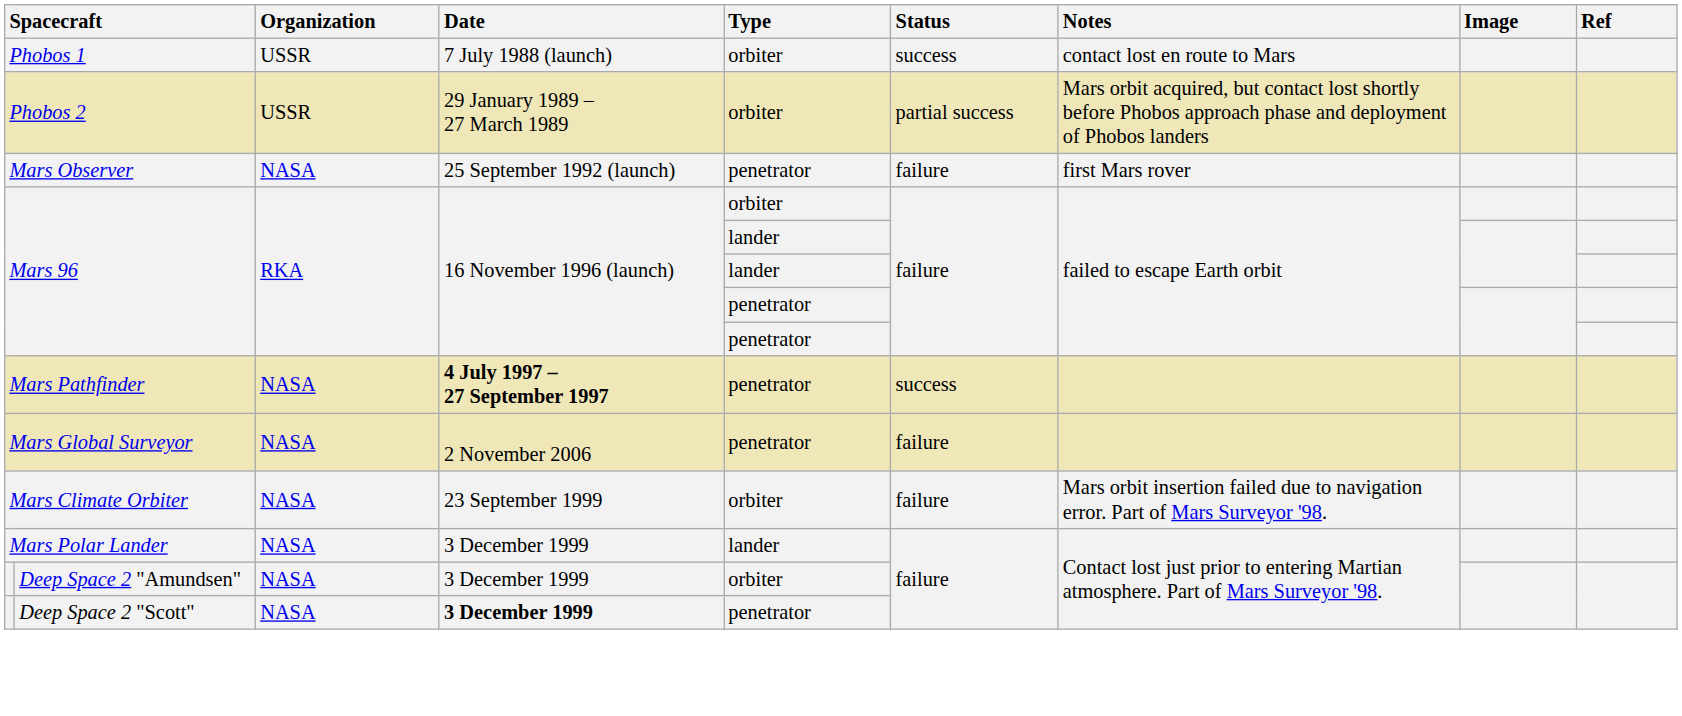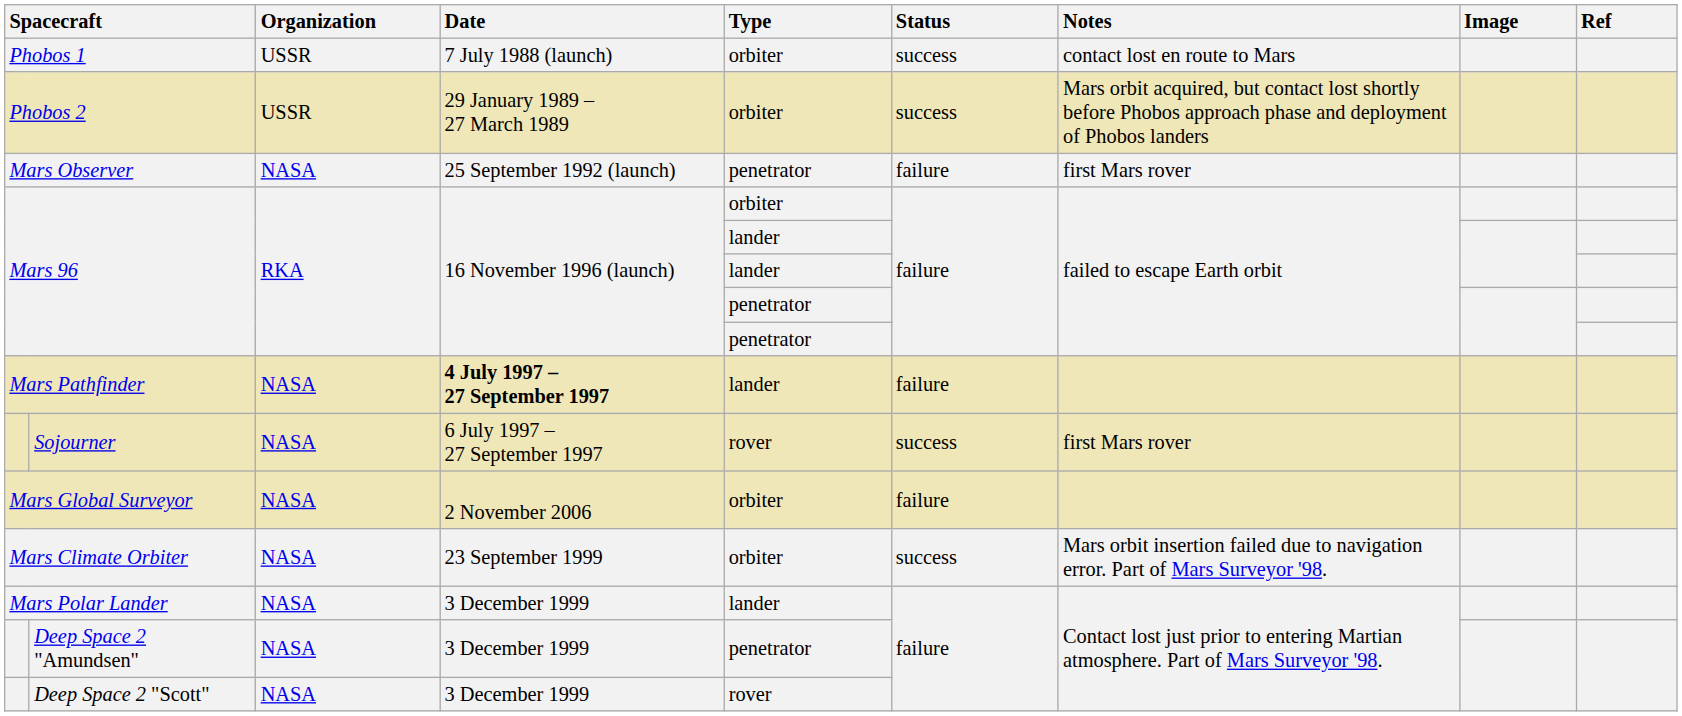 <table class="wikitable sticky-header" style="font-size:95%;">
 <tr>
 <th colspan="2"  style="text-align:left; width:15%;">Spacecraft</th>
 <th style="text-align:left; width:11%;">Organization</th>
 <th style="text-align:left; width:17%;">Date</th>
 <th style="text-align:left; width:10%;">Type</th>
 <th style="text-align:left; width:10%;">Status</th>
 <th style="text-align:left; width:24%;">Notes</th>
 <th style="text-align:left; width:7%;">Image</th>
 <th style="text-align:left; width:6%;">Ref</th>
 </tr>
 <tr style="background:#F2F2F2">
 <td colspan="2"><em><a href='#'>Phobos 1</a></em></td>
 <td> USSR</td>
 <td>7 July 1988 (launch)</td>
 <td>orbiter</td>
 <td>success</td>
 <td>contact lost en route to Mars</td>
 <td></td>
 <td></td>
 </tr>
 <tr style="background:#EFE7B8">
 <td colspan="2"><em><a href='#'>Phobos 2</a></em></td>
 <td> USSR</td>
 <td>29 January 1989 –<br>27 March 1989</td>
 <td>orbiter</td>
-<td>partial success</td>
+<td>success</td>
 <td>Mars orbit acquired, but contact lost shortly before Phobos approach phase and deployment of Phobos landers</td>
 <td></td>
 <td></td>
 </tr>
 <tr style="background:#F2F2F2">
 <td colspan="2"><em><a href='#'>Mars Observer</a></em></td>
 <td> <a href='#'>NASA</a></td>
 <td>25 September 1992 (launch)</td>
 <td>penetrator</td>
 <td>failure</td>
 <td>first Mars rover</td>
 <td></td>
 <td></td>
 </tr>
 <tr style="background:#F2F2F2">
 <td colspan="2" rowspan="5"><em><a href='#'>Mars 96</a></em></td>
 <td rowspan="5"> <a href='#'>RKA</a></td>
 <td rowspan="5">16 November 1996 (launch)</td>
 <td>orbiter</td>
 <td rowspan="5">failure</td>
 <td rowspan="5">failed to escape Earth orbit</td>
 <td></td>
 <td></td>
 </tr>
 <tr style="background:#F2F2F2">
 <td>lander</td>
 <td rowspan="2"></td>
 <td></td>
 </tr>
 <tr style="background:#F2F2F2">
 <td>lander</td>
 <td></td>
 </tr>
 <tr style="background:#F2F2F2">
 <td>penetrator</td>
 <td rowspan="2"></td>
 <td></td>
 </tr>
 <tr style="background:#F2F2F2">
 <td>penetrator</td>
 <td></td>
 </tr>
 <tr style="background:#EFE7B8">
 <td colspan="2"><em><a href='#'>Mars Pathfinder</a></em></td>
 <td> <a href='#'>NASA</a></td>
 <td><strong>4 July 1997 –<br>27 September 1997</strong></td>
-<td>penetrator</td>
+<td>lander</td>
+<td>failure</td>
+<td></td>
+<td></td>
+<td></td>
+</tr>
+<tr style="background:#EFE7B8">
+<td>   </td>
+<td><em><a href='#'>Sojourner</a></em></td>
+<td> <a href='#'>NASA</a></td>
+<td>6 July 1997 –<br>27 September 1997</td>
+<td>rover</td>
 <td>success</td>
-<td></td>
+<td>first Mars rover</td>
 <td></td>
 <td></td>
 </tr>
 <tr style="background:#EFE7B8">
 <td colspan="2"><em><a href='#'>Mars Global Surveyor</a></em></td>
 <td> <a href='#'>NASA</a></td>
 <td><br>2 November 2006</td>
-<td>penetrator</td>
+<td>orbiter</td>
 <td>failure</td>
 <td></td>
 <td></td>
 <td></td>
 </tr>
 <tr style="background:#F2F2F2">
 <td colspan="2"><em><a href='#'>Mars Climate Orbiter</a></em></td>
 <td> <a href='#'>NASA</a></td>
 <td>23 September 1999</td>
 <td>orbiter</td>
-<td>failure</td>
+<td>success</td>
 <td>Mars orbit insertion failed due to navigation error. Part of <a href='#'>Mars Surveyor '98</a>.</td>
 <td></td>
 <td></td>
 </tr>
 <tr style="background:#F2F2F2">
 <td colspan="2"><em><a href='#'>Mars Polar Lander</a></em></td>
 <td> <a href='#'>NASA</a></td>
 <td>3 December 1999</td>
 <td>lander</td>
 <td rowspan="3">failure</td>
 <td rowspan="3">Contact lost just prior to entering Martian atmosphere. Part of <a href='#'>Mars Surveyor '98</a>.</td>
 <td></td>
 <td></td>
 </tr>
 <tr style="background:#F2F2F2">
 <td></td>
 <td><em><a href='#'>Deep Space 2</a></em> "Amundsen"</td>
 <td> <a href='#'>NASA</a></td>
 <td>3 December 1999</td>
-<td>orbiter</td>
+<td>penetrator</td>
 <td rowspan="2"></td>
 <td rowspan="2"></td>
 </tr>
 <tr style="background:#F2F2F2">
 <td></td>
 <td><em>Deep Space 2</em> "Scott"</td>
 <td> <a href='#'>NASA</a></td>
-<td><strong>3 December 1999</strong></td>
-<td>penetrator</td>
+<td>3 December 1999</td>
+<td>rover</td>
 </tr>
 </table>
